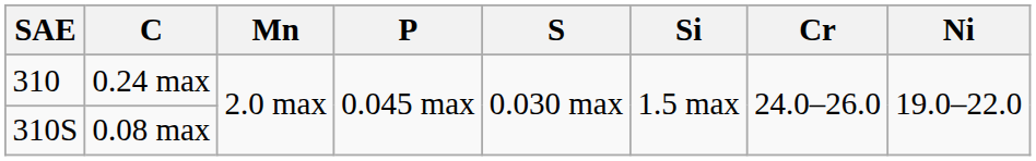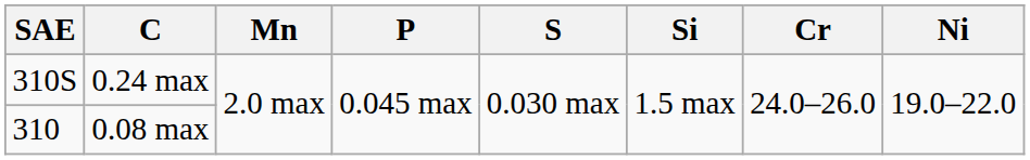 <table class="wikitable sortable">
 <tr>
 <th>SAE</th>
 <th>C</th>
 <th>Mn</th>
 <th>P</th>
 <th>S</th>
 <th>Si</th>
 <th>Cr</th>
 <th>Ni</th>
 </tr>
 <tr>
-<td>310</td>
+<td>310S</td>
 <td>0.24 max</td>
 <td rowspan=2>2.0 max</td>
 <td rowspan=2>0.045 max</td>
 <td rowspan=2>0.030 max</td>
 <td rowspan=2>1.5 max</td>
 <td rowspan=2>24.0–26.0</td>
 <td rowspan=2>19.0–22.0</td>
 </tr>
 <tr>
-<td>310S</td>
+<td>310</td>
 <td>0.08 max</td>
 </tr>
 </table>
